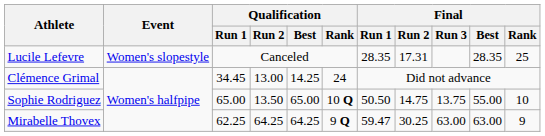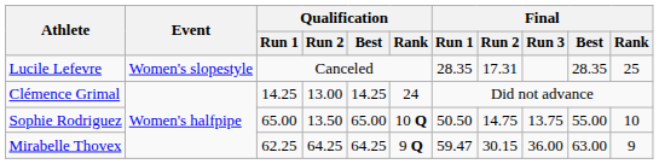 <table class="wikitable" style="font-size:90%">
 <tr>
 <th rowspan="2">Athlete</th>
 <th rowspan="2">Event</th>
 <th colspan="4">Qualification</th>
 <th colspan="5">Final</th>
 </tr>
 <tr style="font-size:95%">
 <th>Run 1</th>
 <th>Run 2</th>
 <th>Best</th>
 <th>Rank</th>
 <th>Run 1</th>
 <th>Run 2</th>
 <th>Run 3</th>
 <th>Best</th>
 <th>Rank</th>
 </tr>
 <tr align=center>
 <td align=left><a href='#'>Lucile Lefevre</a></td>
 <td align=left><a href='#'>Women's slopestyle</a></td>
 <td colspan=4>Canceled</td>
 <td>28.35</td>
 <td>17.31</td>
 <td></td>
 <td>28.35</td>
 <td>25</td>
 </tr>
 <tr align=center>
 <td align=left><a href='#'>Clémence Grimal</a></td>
 <td align=left rowspan=3><a href='#'>Women's halfpipe</a></td>
-<td>34.45</td>
+<td>14.25</td>
 <td>13.00</td>
 <td>14.25</td>
 <td>24</td>
 <td colspan=5>Did not advance</td>
 </tr>
 <tr align=center>
 <td align=left><a href='#'>Sophie Rodriguez</a></td>
 <td>65.00</td>
 <td>13.50</td>
 <td>65.00</td>
 <td>10 <strong>Q</strong></td>
 <td>50.50</td>
 <td>14.75</td>
 <td>13.75</td>
 <td>55.00</td>
 <td>10</td>
 </tr>
 <tr align=center>
 <td align=left><a href='#'>Mirabelle Thovex</a></td>
 <td>62.25</td>
 <td>64.25</td>
 <td>64.25</td>
 <td>9 <strong>Q</strong></td>
 <td>59.47</td>
-<td>30.25</td>
-<td>63.00</td>
+<td>30.15</td>
+<td>36.00</td>
 <td>63.00</td>
 <td>9</td>
 </tr>
 </table>
